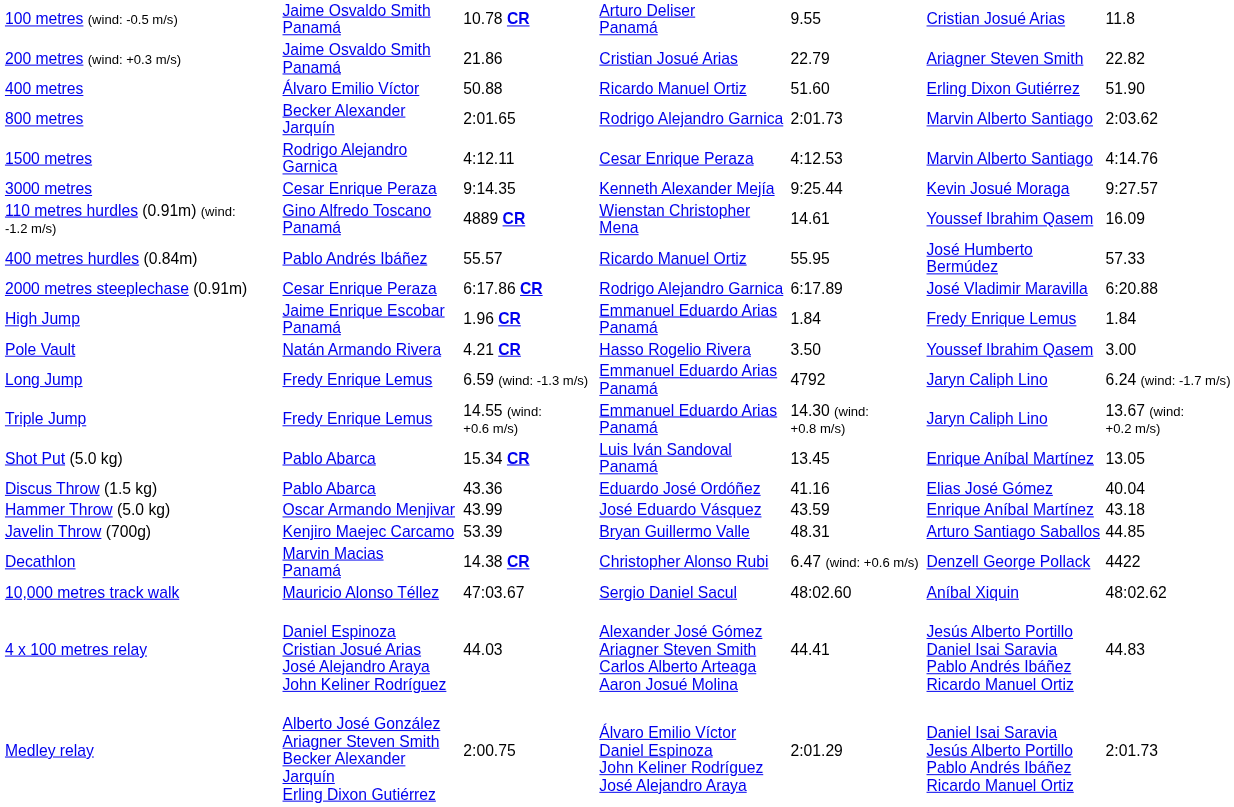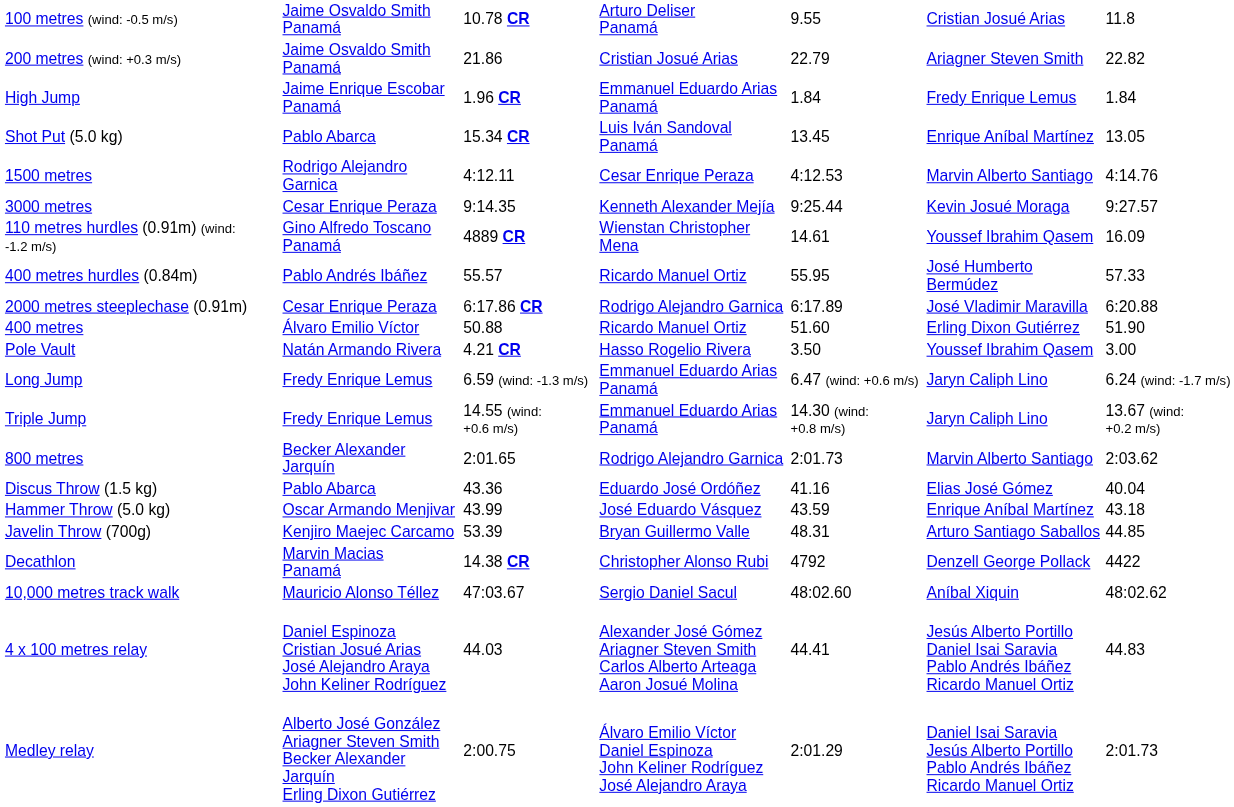 <table>
 <tr>
 <td><a href='#'>100 metres</a> <small>(wind: -0.5 m/s)</small></td>
 <td align=left><a href='#'>Jaime Osvaldo Smith</a> <br>  <a href='#'>Panamá</a></td>
 <td>10.78 <a href='#'><strong>CR</strong></a></td>
 <td align=left><a href='#'>Arturo Deliser</a> <br>  <a href='#'>Panamá</a></td>
 <td>9.55</td>
 <td align=left><a href='#'>Cristian Josué Arias</a> <br> </td>
 <td>11.8</td>
 </tr>
 <tr>
 <td><a href='#'>200 metres</a> <small>(wind: +0.3 m/s)</small></td>
 <td align=left><a href='#'>Jaime Osvaldo Smith</a> <br>  <a href='#'>Panamá</a></td>
 <td>21.86</td>
 <td align=left><a href='#'>Cristian Josué Arias</a> <br> </td>
 <td>22.79</td>
 <td align=left><a href='#'>Ariagner Steven Smith</a> <br> </td>
 <td>22.82</td>
 </tr>
 <tr>
-<td><a href='#'>400 metres</a></td>
-<td align=left><a href='#'>Álvaro Emilio Víctor</a> <br> </td>
-<td>50.88</td>
-<td align=left><a href='#'>Ricardo Manuel Ortiz</a> <br> </td>
-<td>51.60</td>
-<td align=left><a href='#'>Erling Dixon Gutiérrez</a> <br> </td>
-<td>51.90</td>
+<td><a href='#'>High Jump</a></td>
+<td align=left><a href='#'>Jaime Enrique Escobar</a> <br>  <a href='#'>Panamá</a></td>
+<td>1.96 <a href='#'><strong>CR</strong></a></td>
+<td align=left><a href='#'>Emmanuel Eduardo Arias</a> <br>  <a href='#'>Panamá</a></td>
+<td>1.84</td>
+<td align=left><a href='#'>Fredy Enrique Lemus</a> <br> </td>
+<td>1.84</td>
 </tr>
 <tr>
-<td><a href='#'>800 metres</a></td>
-<td align=left><a href='#'>Becker Alexander Jarquín</a> <br> </td>
-<td>2:01.65</td>
-<td align=left><a href='#'>Rodrigo Alejandro Garnica</a> <br> </td>
-<td>2:01.73</td>
-<td align=left><a href='#'>Marvin Alberto Santiago</a> <br> </td>
-<td>2:03.62</td>
+<td><a href='#'>Shot Put</a> (5.0 kg)</td>
+<td align=left><a href='#'>Pablo Abarca</a> <br> </td>
+<td>15.34 <a href='#'><strong>CR</strong></a></td>
+<td align=left><a href='#'>Luis Iván Sandoval</a> <br>  <a href='#'>Panamá</a></td>
+<td>13.45</td>
+<td align=left><a href='#'>Enrique Aníbal Martínez</a> <br> </td>
+<td>13.05</td>
 </tr>
 <tr>
 <td><a href='#'>1500 metres</a></td>
 <td align=left><a href='#'>Rodrigo Alejandro Garnica</a> <br> </td>
 <td>4:12.11</td>
 <td align=left><a href='#'>Cesar Enrique Peraza</a> <br> </td>
 <td>4:12.53</td>
 <td align=left><a href='#'>Marvin Alberto Santiago</a> <br> </td>
 <td>4:14.76</td>
 </tr>
 <tr>
 <td><a href='#'>3000 metres</a></td>
 <td align=left><a href='#'>Cesar Enrique Peraza</a> <br> </td>
 <td>9:14.35</td>
 <td align=left><a href='#'>Kenneth Alexander Mejía</a> <br> </td>
 <td>9:25.44</td>
 <td align=left><a href='#'>Kevin Josué Moraga</a> <br> </td>
 <td>9:27.57</td>
 </tr>
 <tr>
 <td><a href='#'>110 metres hurdles</a> (0.91m) <small>(wind: -1.2 m/s)</small></td>
 <td align=left><a href='#'>Gino Alfredo Toscano</a> <br>  <a href='#'>Panamá</a></td>
 <td>4889 <a href='#'><strong>CR</strong></a></td>
 <td align=left><a href='#'>Wienstan Christopher Mena</a> <br> </td>
 <td>14.61</td>
 <td align=left><a href='#'>Youssef Ibrahim Qasem</a> <br> </td>
 <td>16.09</td>
 </tr>
 <tr>
 <td><a href='#'>400 metres hurdles</a> (0.84m)</td>
 <td align=left><a href='#'>Pablo Andrés Ibáñez</a> <br> </td>
 <td>55.57</td>
 <td align=left><a href='#'>Ricardo Manuel Ortiz</a> <br> </td>
 <td>55.95</td>
 <td align=left><a href='#'>José Humberto Bermúdez</a> <br> </td>
 <td>57.33</td>
 </tr>
 <tr>
 <td><a href='#'>2000 metres steeplechase</a> (0.91m)</td>
 <td align=left><a href='#'>Cesar Enrique Peraza</a> <br> </td>
 <td>6:17.86 <a href='#'><strong>CR</strong></a></td>
 <td align=left><a href='#'>Rodrigo Alejandro Garnica</a> <br> </td>
 <td>6:17.89</td>
 <td align=left><a href='#'>José Vladimir Maravilla</a> <br> </td>
 <td>6:20.88</td>
 </tr>
 <tr>
-<td><a href='#'>High Jump</a></td>
-<td align=left><a href='#'>Jaime Enrique Escobar</a> <br>  <a href='#'>Panamá</a></td>
-<td>1.96 <a href='#'><strong>CR</strong></a></td>
-<td align=left><a href='#'>Emmanuel Eduardo Arias</a> <br>  <a href='#'>Panamá</a></td>
-<td>1.84</td>
-<td align=left><a href='#'>Fredy Enrique Lemus</a> <br> </td>
-<td>1.84</td>
+<td><a href='#'>400 metres</a></td>
+<td align=left><a href='#'>Álvaro Emilio Víctor</a> <br> </td>
+<td>50.88</td>
+<td align=left><a href='#'>Ricardo Manuel Ortiz</a> <br> </td>
+<td>51.60</td>
+<td align=left><a href='#'>Erling Dixon Gutiérrez</a> <br> </td>
+<td>51.90</td>
 </tr>
 <tr>
 <td><a href='#'>Pole Vault</a></td>
 <td align=left><a href='#'>Natán Armando Rivera</a> <br> </td>
 <td>4.21 <a href='#'><strong>CR</strong></a></td>
 <td align=left><a href='#'>Hasso Rogelio Rivera</a> <br> </td>
 <td>3.50</td>
 <td align=left><a href='#'>Youssef Ibrahim Qasem</a> <br> </td>
 <td>3.00</td>
 </tr>
 <tr>
 <td><a href='#'>Long Jump</a></td>
 <td align=left><a href='#'>Fredy Enrique Lemus</a> <br> </td>
 <td>6.59 <small>(wind: -1.3 m/s)</small></td>
 <td align=left><a href='#'>Emmanuel Eduardo Arias</a> <br>  <a href='#'>Panamá</a></td>
-<td>4792</td>
+<td>6.47 <small>(wind: +0.6 m/s)</small></td>
 <td align=left><a href='#'>Jaryn Caliph Lino</a> <br> </td>
 <td>6.24 <small>(wind: -1.7 m/s)</small></td>
 </tr>
 <tr>
 <td><a href='#'>Triple Jump</a></td>
 <td align=left><a href='#'>Fredy Enrique Lemus</a> <br> </td>
 <td>14.55 <small>(wind: +0.6 m/s)</small></td>
 <td align=left><a href='#'>Emmanuel Eduardo Arias</a> <br>  <a href='#'>Panamá</a></td>
 <td>14.30 <small>(wind: +0.8 m/s)</small></td>
 <td align=left><a href='#'>Jaryn Caliph Lino</a> <br> </td>
 <td>13.67 <small>(wind: +0.2 m/s)</small></td>
 </tr>
 <tr>
-<td><a href='#'>Shot Put</a> (5.0 kg)</td>
-<td align=left><a href='#'>Pablo Abarca</a> <br> </td>
-<td>15.34 <a href='#'><strong>CR</strong></a></td>
-<td align=left><a href='#'>Luis Iván Sandoval</a> <br>  <a href='#'>Panamá</a></td>
-<td>13.45</td>
-<td align=left><a href='#'>Enrique Aníbal Martínez</a> <br> </td>
-<td>13.05</td>
+<td><a href='#'>800 metres</a></td>
+<td align=left><a href='#'>Becker Alexander Jarquín</a> <br> </td>
+<td>2:01.65</td>
+<td align=left><a href='#'>Rodrigo Alejandro Garnica</a> <br> </td>
+<td>2:01.73</td>
+<td align=left><a href='#'>Marvin Alberto Santiago</a> <br> </td>
+<td>2:03.62</td>
 </tr>
 <tr>
 <td><a href='#'>Discus Throw</a> (1.5 kg)</td>
 <td align=left><a href='#'>Pablo Abarca</a> <br> </td>
 <td>43.36</td>
 <td align=left><a href='#'>Eduardo José Ordóñez</a> <br> </td>
 <td>41.16</td>
 <td align=left><a href='#'>Elias José Gómez</a> <br> </td>
 <td>40.04</td>
 </tr>
 <tr>
 <td><a href='#'>Hammer Throw</a> (5.0 kg)</td>
 <td align=left><a href='#'>Oscar Armando Menjivar</a> <br> </td>
 <td>43.99</td>
 <td align=left><a href='#'>José Eduardo Vásquez</a> <br> </td>
 <td>43.59</td>
 <td align=left><a href='#'>Enrique Aníbal Martínez</a> <br> </td>
 <td>43.18</td>
 </tr>
 <tr>
 <td><a href='#'>Javelin Throw</a> (700g)</td>
 <td align=left><a href='#'>Kenjiro Maejec Carcamo</a> <br> </td>
 <td>53.39</td>
 <td align=left><a href='#'>Bryan Guillermo Valle</a> <br> </td>
 <td>48.31</td>
 <td align=left><a href='#'>Arturo Santiago Saballos</a> <br> </td>
 <td>44.85</td>
 </tr>
 <tr>
 <td><a href='#'>Decathlon</a></td>
 <td align=left><a href='#'>Marvin Macias</a> <br>  <a href='#'>Panamá</a></td>
 <td>14.38 <a href='#'><strong>CR</strong></a></td>
 <td align=left><a href='#'>Christopher Alonso Rubi</a> <br> </td>
-<td>6.47 <small>(wind: +0.6 m/s)</small></td>
+<td>4792</td>
 <td align=left><a href='#'>Denzell George Pollack</a> <br> </td>
 <td>4422</td>
 </tr>
 <tr>
 <td><a href='#'>10,000 metres track walk</a></td>
 <td align=left><a href='#'>Mauricio Alonso Téllez</a> <br> </td>
 <td>47:03.67</td>
 <td align=left><a href='#'>Sergio Daniel Sacul</a> <br> </td>
 <td>48:02.60</td>
 <td align=left><a href='#'>Aníbal Xiquin</a> <br> </td>
 <td>48:02.62</td>
 </tr>
 <tr>
 <td><a href='#'>4 x 100 metres relay</a></td>
 <td> <br> <a href='#'>Daniel Espinoza</a> <br> <a href='#'>Cristian Josué Arias</a> <br> <a href='#'>José Alejandro Araya</a> <br> <a href='#'>John Keliner Rodríguez</a></td>
 <td>44.03</td>
 <td> <br> <a href='#'>Alexander José Gómez</a> <br> <a href='#'>Ariagner Steven Smith</a> <br> <a href='#'>Carlos Alberto Arteaga</a> <br> <a href='#'>Aaron Josué Molina</a></td>
 <td>44.41</td>
 <td> <br> <a href='#'>Jesús Alberto Portillo</a> <br> <a href='#'>Daniel Isai Saravia</a> <br> <a href='#'>Pablo Andrés Ibáñez</a> <br> <a href='#'>Ricardo Manuel Ortiz</a></td>
 <td>44.83</td>
 </tr>
 <tr>
 <td><a href='#'>Medley relay</a></td>
 <td> <br> <a href='#'>Alberto José González</a> <br> <a href='#'>Ariagner Steven Smith</a> <br> <a href='#'>Becker Alexander Jarquín</a> <br> <a href='#'>Erling Dixon Gutiérrez</a></td>
 <td>2:00.75</td>
 <td> <br> <a href='#'>Álvaro Emilio Víctor</a> <br> <a href='#'>Daniel Espinoza</a> <br> <a href='#'>John Keliner Rodríguez</a> <br> <a href='#'>José Alejandro Araya</a></td>
 <td>2:01.29</td>
 <td> <br> <a href='#'>Daniel Isai Saravia</a> <br> <a href='#'>Jesús Alberto Portillo</a> <br> <a href='#'>Pablo Andrés Ibáñez</a> <br> <a href='#'>Ricardo Manuel Ortiz</a></td>
 <td>2:01.73</td>
 </tr>
 </table>
